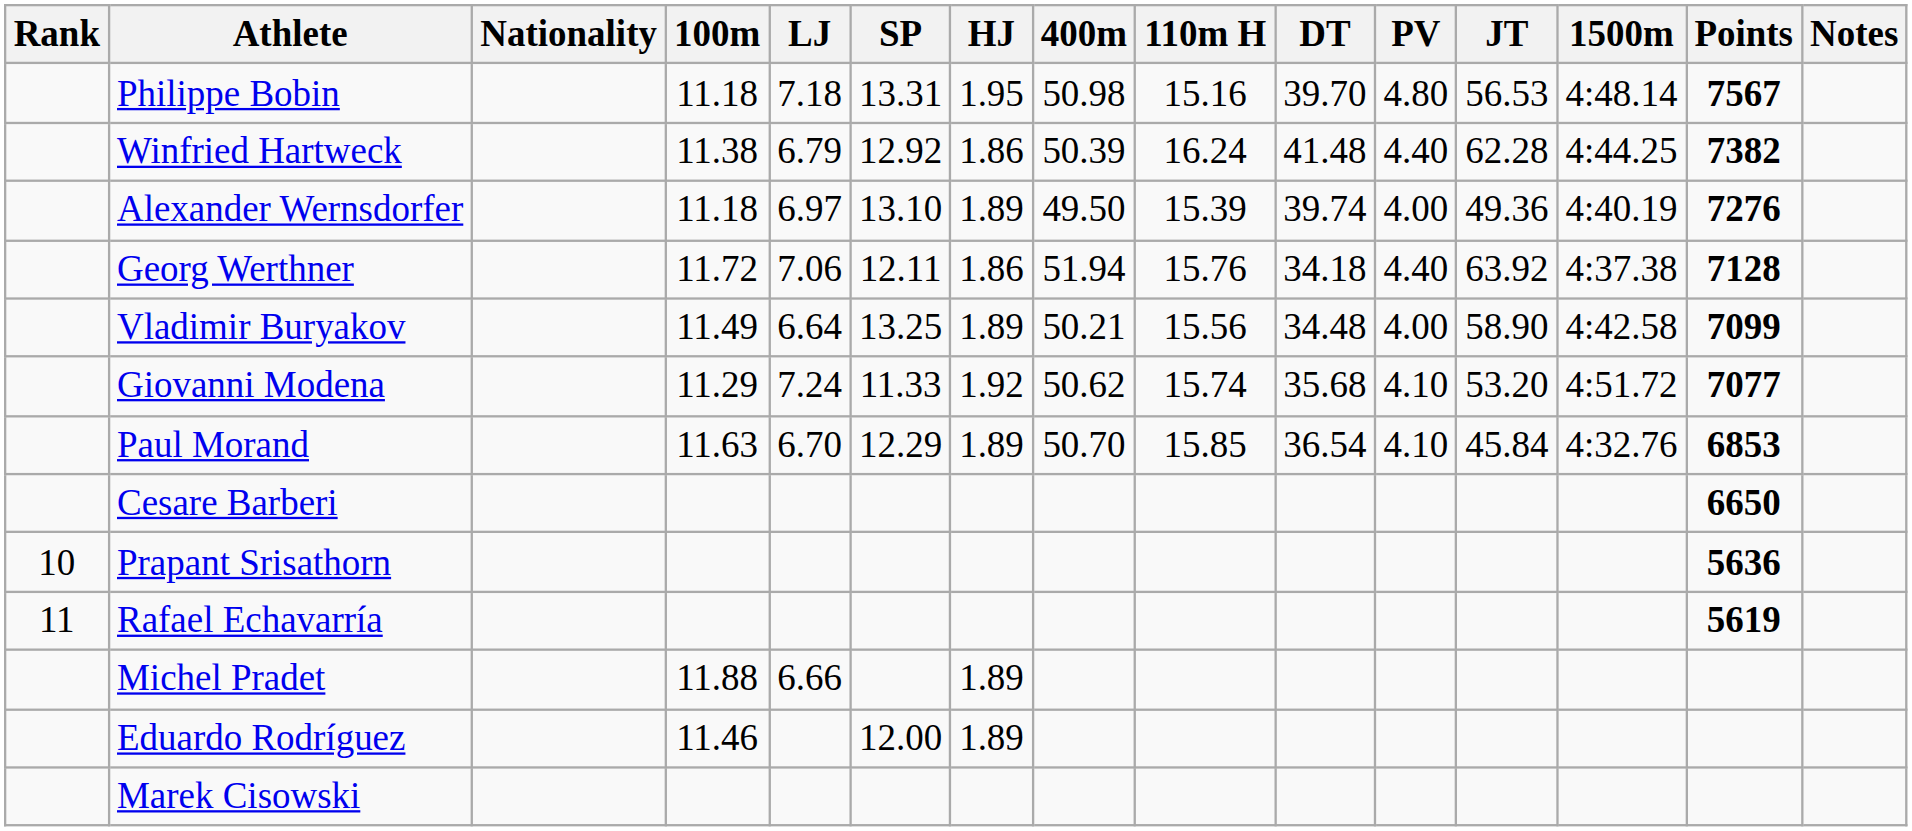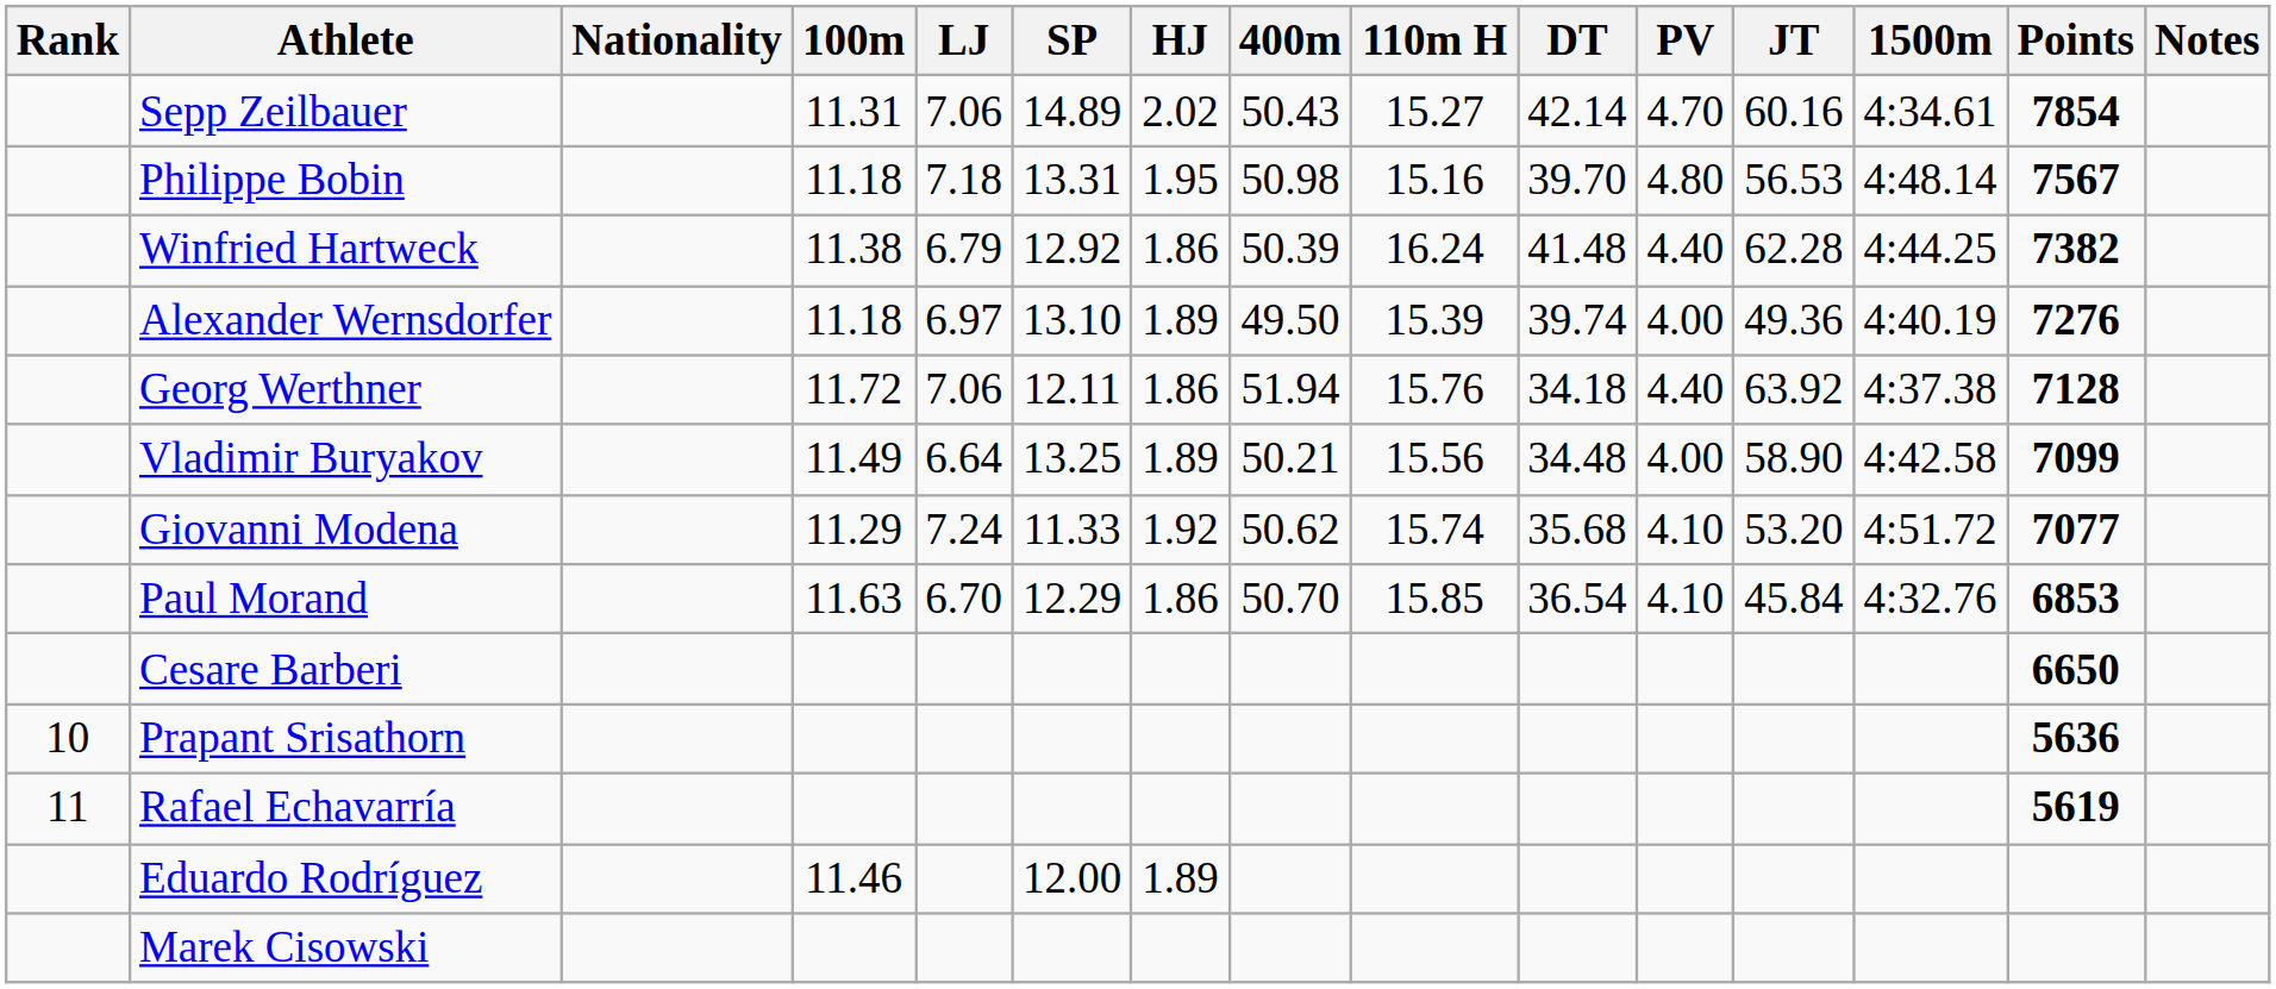 <table class="wikitable sortable" style="text-align:center">
 <tr>
 <th>Rank</th>
 <th>Athlete</th>
 <th>Nationality</th>
 <th>100m</th>
 <th>LJ</th>
 <th>SP</th>
 <th>HJ</th>
 <th>400m</th>
 <th>110m H</th>
 <th>DT</th>
 <th>PV</th>
 <th>JT</th>
 <th>1500m</th>
 <th>Points</th>
 <th>Notes</th>
+</tr>
+<tr>
+<td></td>
+<td align=left><a href='#'>Sepp Zeilbauer</a></td>
+<td align=left></td>
+<td>11.31</td>
+<td>7.06</td>
+<td>14.89</td>
+<td>2.02</td>
+<td>50.43</td>
+<td>15.27</td>
+<td>42.14</td>
+<td>4.70</td>
+<td>60.16</td>
+<td>4:34.61</td>
+<td><strong>7854</strong></td>
+<td></td>
 </tr>
 <tr>
 <td></td>
 <td align=left><a href='#'>Philippe Bobin</a></td>
 <td align=left></td>
 <td>11.18</td>
 <td>7.18</td>
 <td>13.31</td>
 <td>1.95</td>
 <td>50.98</td>
 <td>15.16</td>
 <td>39.70</td>
 <td>4.80</td>
 <td>56.53</td>
 <td>4:48.14</td>
 <td><strong>7567</strong></td>
 <td></td>
 </tr>
 <tr>
 <td></td>
 <td align=left><a href='#'>Winfried Hartweck</a></td>
 <td align=left></td>
 <td>11.38</td>
 <td>6.79</td>
 <td>12.92</td>
 <td>1.86</td>
 <td>50.39</td>
 <td>16.24</td>
 <td>41.48</td>
 <td>4.40</td>
 <td>62.28</td>
 <td>4:44.25</td>
 <td><strong>7382</strong></td>
 <td></td>
 </tr>
 <tr>
 <td></td>
 <td align=left><a href='#'>Alexander Wernsdorfer</a></td>
 <td align=left></td>
 <td>11.18</td>
 <td>6.97</td>
 <td>13.10</td>
 <td>1.89</td>
 <td>49.50</td>
 <td>15.39</td>
 <td>39.74</td>
 <td>4.00</td>
 <td>49.36</td>
 <td>4:40.19</td>
 <td><strong>7276</strong></td>
 <td></td>
 </tr>
 <tr>
 <td></td>
 <td align=left><a href='#'>Georg Werthner</a></td>
 <td align=left></td>
 <td>11.72</td>
 <td>7.06</td>
 <td>12.11</td>
 <td>1.86</td>
 <td>51.94</td>
 <td>15.76</td>
 <td>34.18</td>
 <td>4.40</td>
 <td>63.92</td>
 <td>4:37.38</td>
 <td><strong>7128</strong></td>
 <td></td>
 </tr>
 <tr>
 <td></td>
 <td align=left><a href='#'>Vladimir Buryakov</a></td>
 <td align=left></td>
 <td>11.49</td>
 <td>6.64</td>
 <td>13.25</td>
 <td>1.89</td>
 <td>50.21</td>
 <td>15.56</td>
 <td>34.48</td>
 <td>4.00</td>
 <td>58.90</td>
 <td>4:42.58</td>
 <td><strong>7099</strong></td>
 <td></td>
 </tr>
 <tr>
 <td></td>
 <td align=left><a href='#'>Giovanni Modena</a></td>
 <td align=left></td>
 <td>11.29</td>
 <td>7.24</td>
 <td>11.33</td>
 <td>1.92</td>
 <td>50.62</td>
 <td>15.74</td>
 <td>35.68</td>
 <td>4.10</td>
 <td>53.20</td>
 <td>4:51.72</td>
 <td><strong>7077</strong></td>
 <td></td>
 </tr>
 <tr>
 <td></td>
 <td align=left><a href='#'>Paul Morand</a></td>
 <td align=left></td>
 <td>11.63</td>
 <td>6.70</td>
 <td>12.29</td>
-<td>1.89</td>
+<td>1.86</td>
 <td>50.70</td>
 <td>15.85</td>
 <td>36.54</td>
 <td>4.10</td>
 <td>45.84</td>
 <td>4:32.76</td>
 <td><strong>6853</strong></td>
 <td></td>
 </tr>
 <tr>
 <td></td>
 <td align=left><a href='#'>Cesare Barberi</a></td>
 <td align=left></td>
 <td></td>
 <td></td>
 <td></td>
 <td></td>
 <td></td>
 <td></td>
 <td></td>
 <td></td>
 <td></td>
 <td></td>
 <td><strong>6650</strong></td>
 <td></td>
 </tr>
 <tr>
 <td>10</td>
 <td align=left><a href='#'>Prapant Srisathorn</a></td>
 <td align=left></td>
 <td></td>
 <td></td>
 <td></td>
 <td></td>
 <td></td>
 <td></td>
 <td></td>
 <td></td>
 <td></td>
 <td></td>
 <td><strong>5636</strong></td>
 <td></td>
 </tr>
 <tr>
 <td>11</td>
 <td align=left><a href='#'>Rafael Echavarría</a></td>
 <td align=left></td>
 <td></td>
 <td></td>
 <td></td>
 <td></td>
 <td></td>
 <td></td>
 <td></td>
 <td></td>
 <td></td>
 <td></td>
 <td><strong>5619</strong></td>
 <td></td>
 </tr>
 <tr>
 <td></td>
-<td align=left><a href='#'>Michel Pradet</a></td>
-<td align=left></td>
-<td>11.88</td>
-<td>6.66</td>
-<td></td>
-<td>1.89</td>
-<td></td>
-<td></td>
-<td></td>
-<td></td>
-<td></td>
-<td></td>
-<td><strong></strong></td>
-<td></td>
-</tr>
-<tr>
-<td></td>
 <td align=left><a href='#'>Eduardo Rodríguez</a></td>
 <td align=left></td>
 <td>11.46</td>
 <td></td>
 <td>12.00</td>
 <td>1.89</td>
 <td></td>
 <td></td>
 <td></td>
 <td></td>
 <td></td>
 <td></td>
 <td><strong></strong></td>
 <td></td>
 </tr>
 <tr>
 <td></td>
 <td align=left><a href='#'>Marek Cisowski</a></td>
 <td align=left></td>
 <td></td>
 <td></td>
 <td></td>
 <td></td>
 <td></td>
 <td></td>
 <td></td>
 <td></td>
 <td></td>
 <td></td>
 <td><strong></strong></td>
 <td></td>
 </tr>
 </table>
